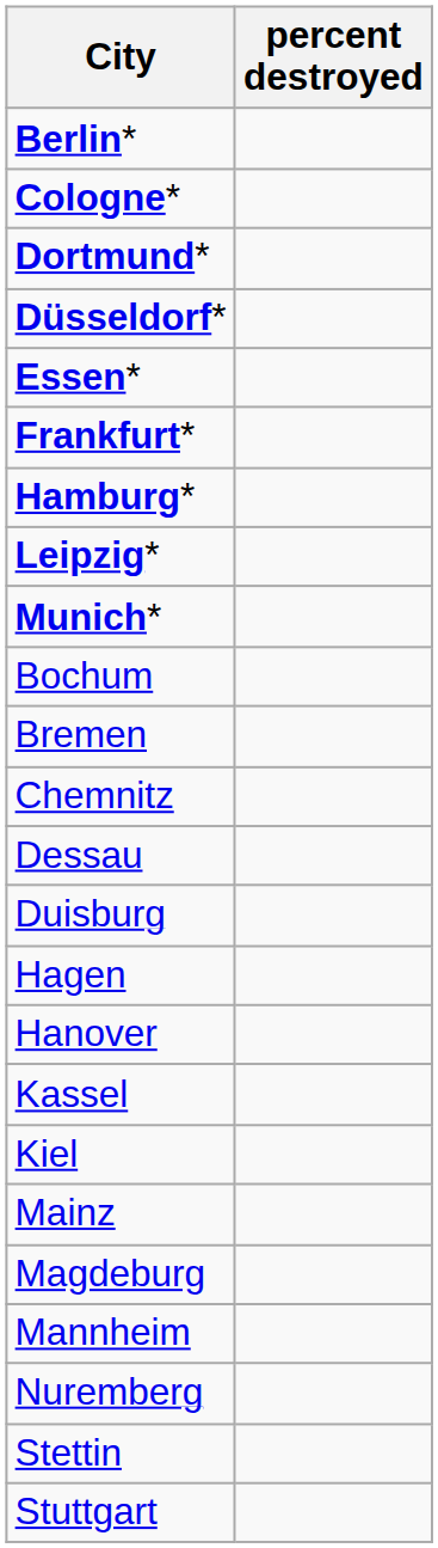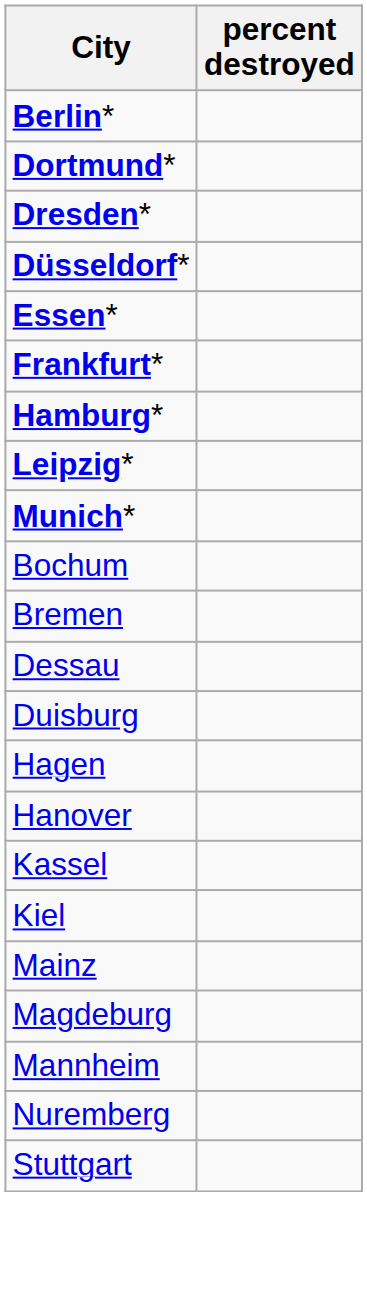 <table class="sortable wikitable" style="text-align:left; margin:1em; float:right;">
 <tr>
 <th>City</th>
 <th>percent<br>destroyed</th>
 </tr>
 <tr>
 <td><strong><a href='#'>Berlin</a></strong>*</td>
 <td></td>
 </tr>
 <tr>
-<td><strong><a href='#'>Cologne</a></strong>*</td>
+<td><strong><a href='#'>Dortmund</a></strong>*</td>
 <td></td>
 </tr>
 <tr>
-<td><strong><a href='#'>Dortmund</a></strong>*</td>
+<td><strong><a href='#'>Dresden</a></strong>*</td>
 <td></td>
 </tr>
 <tr>
 <td><strong><a href='#'>Düsseldorf</a></strong>*</td>
 <td></td>
 </tr>
 <tr>
 <td><strong><a href='#'>Essen</a></strong>*</td>
 <td></td>
 </tr>
 <tr>
 <td><strong><a href='#'>Frankfurt</a></strong>*</td>
 <td></td>
 </tr>
 <tr>
 <td><strong><a href='#'>Hamburg</a></strong>*</td>
 <td></td>
 </tr>
 <tr>
 <td><strong><a href='#'>Leipzig</a></strong>*</td>
 <td></td>
 </tr>
 <tr>
 <td><strong><a href='#'>Munich</a></strong>*</td>
 <td></td>
 </tr>
 <tr>
 <td><a href='#'>Bochum</a></td>
 <td></td>
 </tr>
 <tr>
 <td><a href='#'>Bremen</a></td>
-<td></td>
-</tr>
-<tr>
-<td><a href='#'>Chemnitz</a></td>
 <td></td>
 </tr>
 <tr>
 <td><a href='#'>Dessau</a></td>
 <td></td>
 </tr>
 <tr>
 <td><a href='#'>Duisburg</a></td>
 <td></td>
 </tr>
 <tr>
 <td><a href='#'>Hagen</a></td>
 <td></td>
 </tr>
 <tr>
 <td><a href='#'>Hanover</a></td>
 <td></td>
 </tr>
 <tr>
 <td><a href='#'>Kassel</a></td>
 <td></td>
 </tr>
 <tr>
 <td><a href='#'>Kiel</a></td>
 <td></td>
 </tr>
 <tr>
 <td><a href='#'>Mainz</a></td>
 <td></td>
 </tr>
 <tr>
 <td><a href='#'>Magdeburg</a></td>
 <td></td>
 </tr>
 <tr>
 <td><a href='#'>Mannheim</a></td>
 <td></td>
 </tr>
 <tr>
 <td><a href='#'>Nuremberg</a></td>
 <td></td>
 </tr>
 <tr>
-<td><a href='#'>Stettin</a></td>
-<td></td>
-</tr>
-<tr>
 <td><a href='#'>Stuttgart</a></td>
 <td></td>
 </tr>
 </table>
